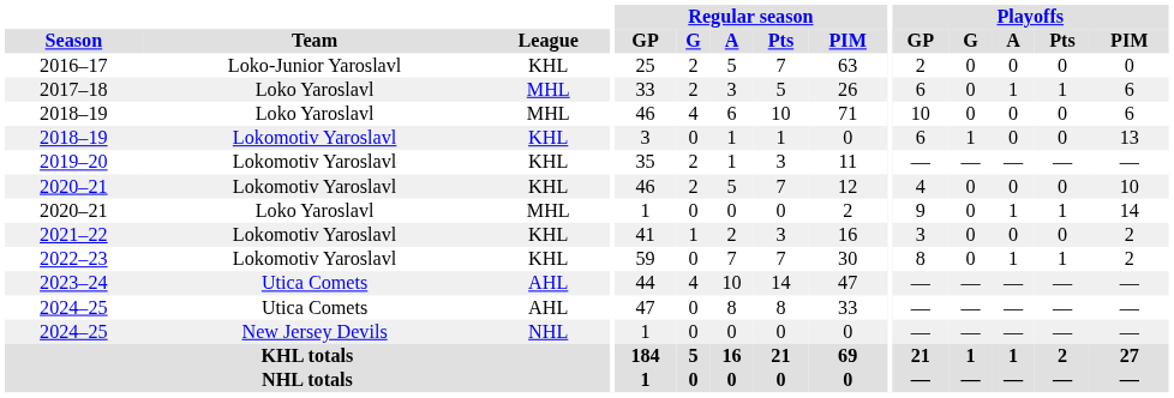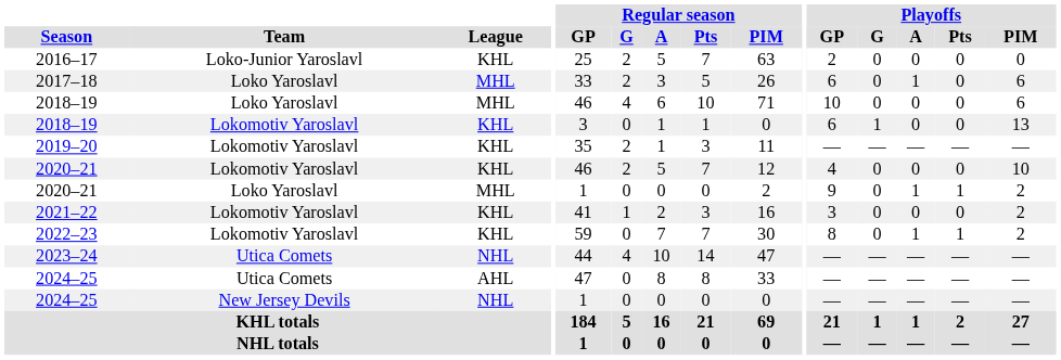 <table border="0" cellpadding="1" cellspacing="0" style="text-align:center; width:60em;">
 <tr bgcolor="#e0e0e0">
 <th colspan="3" bgcolor="#ffffff"></th>
 <th rowspan="99" bgcolor="#ffffff"></th>
 <th colspan="5"><a href='#'>Regular season</a></th>
 <th rowspan="99" bgcolor="#ffffff"></th>
 <th colspan="5"><a href='#'>Playoffs</a></th>
 </tr>
 <tr bgcolor="#e0e0e0">
 <th><a href='#'>Season</a></th>
 <th>Team</th>
 <th>League</th>
 <th>GP</th>
 <th><a href='#'>G</a></th>
 <th><a href='#'>A</a></th>
 <th><a href='#'>Pts</a></th>
 <th><a href='#'>PIM</a></th>
 <th>GP</th>
 <th>G</th>
 <th>A</th>
 <th>Pts</th>
 <th>PIM</th>
 </tr>
 <tr>
 <td>2016–17</td>
 <td>Loko-Junior Yaroslavl</td>
 <td>KHL</td>
 <td>25</td>
 <td>2</td>
 <td>5</td>
 <td>7</td>
 <td>63</td>
 <td>2</td>
 <td>0</td>
 <td>0</td>
 <td>0</td>
 <td>0</td>
 </tr>
 <tr bgcolor="#f0f0f0">
 <td>2017–18</td>
 <td>Loko Yaroslavl</td>
 <td><a href='#'>MHL</a></td>
 <td>33</td>
 <td>2</td>
 <td>3</td>
 <td>5</td>
 <td>26</td>
 <td>6</td>
 <td>0</td>
 <td>1</td>
-<td>1</td>
+<td>0</td>
 <td>6</td>
 </tr>
 <tr>
 <td>2018–19</td>
 <td>Loko Yaroslavl</td>
 <td>MHL</td>
 <td>46</td>
 <td>4</td>
 <td>6</td>
 <td>10</td>
 <td>71</td>
 <td>10</td>
 <td>0</td>
 <td>0</td>
 <td>0</td>
 <td>6</td>
 </tr>
 <tr bgcolor="#f0f0f0">
 <td><a href='#'>2018–19</a></td>
 <td><a href='#'>Lokomotiv Yaroslavl</a></td>
 <td><a href='#'>KHL</a></td>
 <td>3</td>
 <td>0</td>
 <td>1</td>
 <td>1</td>
 <td>0</td>
 <td>6</td>
 <td>1</td>
 <td>0</td>
 <td>0</td>
 <td>13</td>
 </tr>
 <tr>
 <td><a href='#'>2019–20</a></td>
 <td>Lokomotiv Yaroslavl</td>
 <td>KHL</td>
 <td>35</td>
 <td>2</td>
 <td>1</td>
 <td>3</td>
 <td>11</td>
 <td>—</td>
 <td>—</td>
 <td>—</td>
 <td>—</td>
 <td>—</td>
 </tr>
 <tr bgcolor="#f0f0f0">
 <td><a href='#'>2020–21</a></td>
 <td>Lokomotiv Yaroslavl</td>
 <td>KHL</td>
 <td>46</td>
 <td>2</td>
 <td>5</td>
 <td>7</td>
 <td>12</td>
 <td>4</td>
 <td>0</td>
 <td>0</td>
 <td>0</td>
 <td>10</td>
 </tr>
 <tr>
 <td>2020–21</td>
 <td>Loko Yaroslavl</td>
 <td>MHL</td>
 <td>1</td>
 <td>0</td>
 <td>0</td>
 <td>0</td>
 <td>2</td>
 <td>9</td>
 <td>0</td>
 <td>1</td>
 <td>1</td>
-<td>14</td>
+<td>2</td>
 </tr>
 <tr bgcolor="#f0f0f0">
 <td><a href='#'>2021–22</a></td>
 <td>Lokomotiv Yaroslavl</td>
 <td>KHL</td>
 <td>41</td>
 <td>1</td>
 <td>2</td>
 <td>3</td>
 <td>16</td>
 <td>3</td>
 <td>0</td>
 <td>0</td>
 <td>0</td>
 <td>2</td>
 </tr>
 <tr>
 <td><a href='#'>2022–23</a></td>
 <td>Lokomotiv Yaroslavl</td>
 <td>KHL</td>
 <td>59</td>
 <td>0</td>
 <td>7</td>
 <td>7</td>
 <td>30</td>
 <td>8</td>
 <td>0</td>
 <td>1</td>
 <td>1</td>
 <td>2</td>
 </tr>
 <tr bgcolor="f0f0f0">
 <td><a href='#'>2023–24</a></td>
 <td><a href='#'>Utica Comets</a></td>
-<td><a href='#'>AHL</a></td>
+<td><a href='#'>NHL</a></td>
 <td>44</td>
 <td>4</td>
 <td>10</td>
 <td>14</td>
 <td>47</td>
 <td>—</td>
 <td>—</td>
 <td>—</td>
 <td>—</td>
 <td>—</td>
 </tr>
 <tr>
 <td><a href='#'>2024–25</a></td>
 <td>Utica Comets</td>
 <td>AHL</td>
 <td>47</td>
 <td>0</td>
 <td>8</td>
 <td>8</td>
 <td>33</td>
 <td>—</td>
 <td>—</td>
 <td>—</td>
 <td>—</td>
 <td>—</td>
 </tr>
 <tr bgcolor="f0f0f0">
 <td><a href='#'>2024–25</a></td>
 <td><a href='#'>New Jersey Devils</a></td>
 <td><a href='#'>NHL</a></td>
 <td>1</td>
 <td>0</td>
 <td>0</td>
 <td>0</td>
 <td>0</td>
 <td>—</td>
 <td>—</td>
 <td>—</td>
 <td>—</td>
 <td>—</td>
 </tr>
 <tr bgcolor="#e0e0e0">
 <th colspan="3">KHL totals</th>
 <th>184</th>
 <th>5</th>
 <th>16</th>
 <th>21</th>
 <th>69</th>
 <th>21</th>
 <th>1</th>
 <th>1</th>
 <th>2</th>
 <th>27</th>
 </tr>
 <tr bgcolor="#e0e0e0">
 <th colspan="3">NHL totals</th>
 <th>1</th>
 <th>0</th>
 <th>0</th>
 <th>0</th>
 <th>0</th>
 <th>—</th>
 <th>—</th>
 <th>—</th>
 <th>—</th>
 <th>—</th>
 </tr>
 </table>
